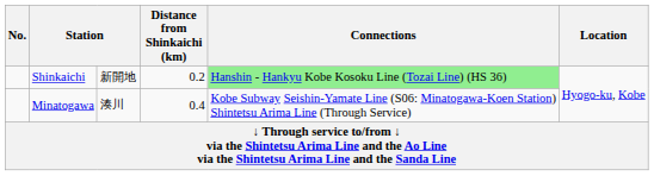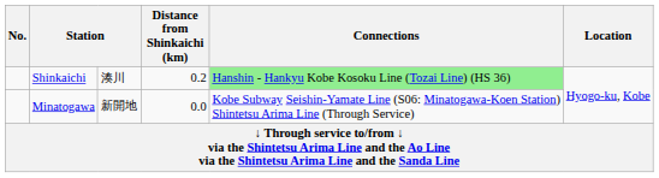 <table class="wikitable">
 <tr>
 <th>No.</th>
 <th colspan="2">Station</th>
 <th width="80px">Distance from Shinkaichi (km)</th>
 <th>Connections</th>
 <th>Location</th>
 </tr>
 <tr>
 <td></td>
 <td><a href='#'>Shinkaichi</a></td>
-<td>新開地</td>
+<td>湊川</td>
 <td align="right">0.2</td>
 <td style="background: lightgreen;"> <a href='#'>Hanshin</a> -  <a href='#'>Hankyu</a> Kobe Kosoku Line (<a href='#'>Tozai Line</a>) (HS 36)</td>
 <td rowspan=2><a href='#'>Hyogo-ku</a>, <a href='#'>Kobe</a></td>
 </tr>
 <tr>
 <td></td>
 <td><a href='#'>Minatogawa</a></td>
-<td>湊川</td>
-<td align="right">0.4</td>
+<td>新開地</td>
+<td align="right">0.0</td>
 <td> <a href='#'>Kobe Subway</a> <a href='#'>Seishin-Yamate Line</a> (S06: <a href='#'>Minatogawa-Koen Station</a>)<br> <a href='#'>Shintetsu Arima Line</a> (Through Service)</td>
 </tr>
 <tr>
 <th colspan="10">↓ Through service to/from ↓<br> via the  <a href='#'>Shintetsu Arima Line</a> and the <a href='#'>Ao Line</a><br>  via the  <a href='#'>Shintetsu Arima Line</a> and the <a href='#'>Sanda Line</a></th>
 </tr>
 </table>
